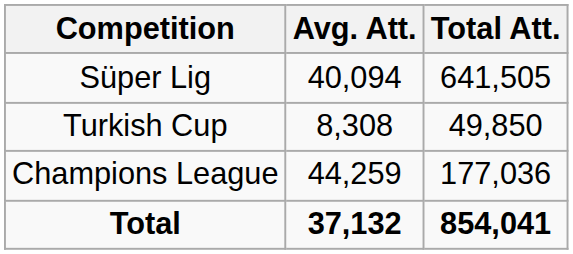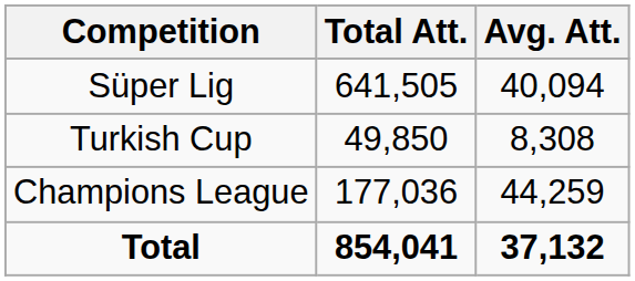 <table class="wikitable" style="text-align: center">
 <tr>
 <th>Competition</th>
+<th>Total Att.</th>
 <th>Avg. Att.</th>
-<th>Total Att.</th>
 </tr>
 <tr>
 <td>Süper Lig</td>
+<td>641,505</td>
 <td>40,094</td>
-<td>641,505</td>
 </tr>
 <tr>
 <td>Turkish Cup</td>
+<td>49,850</td>
 <td>8,308</td>
-<td>49,850</td>
 </tr>
 <tr>
 <td>Champions League</td>
+<td>177,036</td>
 <td>44,259</td>
-<td>177,036</td>
 </tr>
 <tr>
 <td><strong>Total</strong></td>
+<td><strong>854,041</strong></td>
 <td><strong>37,132</strong></td>
-<td><strong>854,041</strong></td>
 </tr>
 </table>
